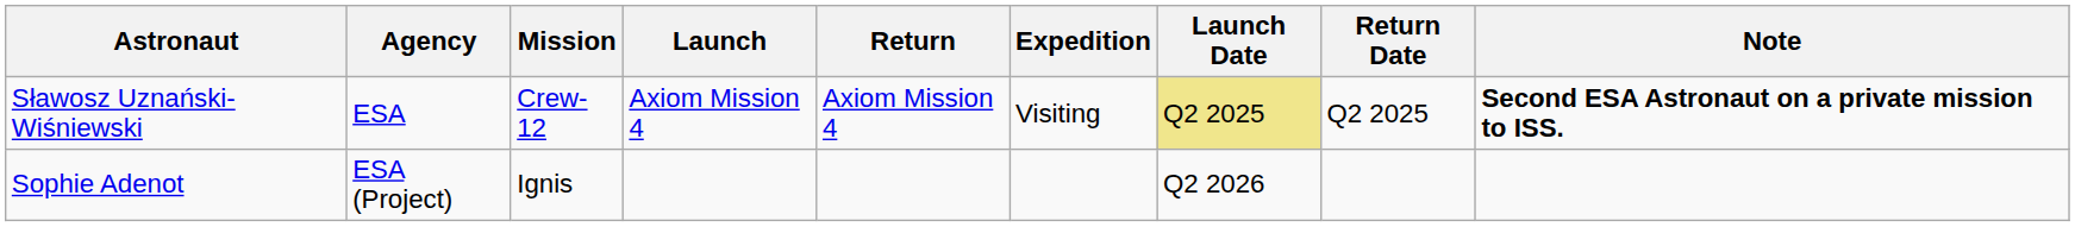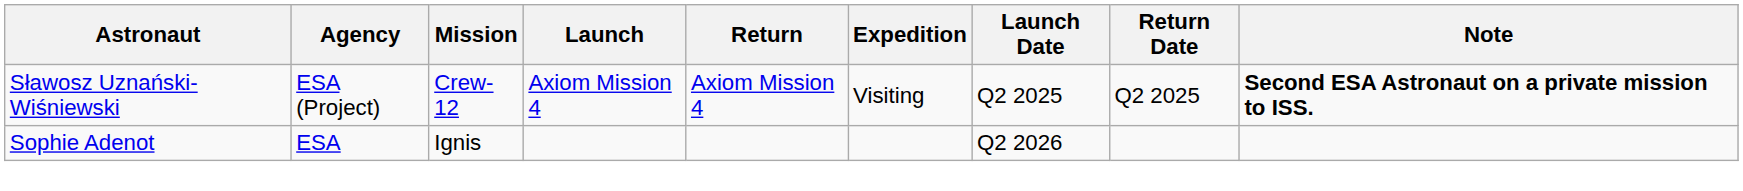 <table class="wikitable">
 <tr>
 <th>Astronaut</th>
 <th>Agency</th>
 <th>Mission</th>
 <th>Launch</th>
 <th>Return</th>
 <th>Expedition</th>
 <th>Launch Date</th>
 <th>Return Date</th>
 <th>Note</th>
 </tr>
 <tr>
 <td> <a href='#'>Sławosz Uznański-Wiśniewski</a></td>
-<td><a href='#'>ESA</a></td>
+<td><a href='#'>ESA</a> (Project)</td>
 <td><a href='#'>Crew-12</a></td>
 <td><a href='#'>Axiom Mission 4</a></td>
 <td><a href='#'>Axiom Mission 4</a></td>
 <td>Visiting</td>
-<td style="background: khaki;">Q2 2025</td>
+<td>Q2 2025</td>
 <td>Q2 2025</td>
 <td><strong>Second ESA Astronaut on a private mission to ISS.</strong></td>
 </tr>
 <tr>
 <td> <a href='#'>Sophie Adenot</a></td>
-<td><a href='#'>ESA</a> (Project)</td>
+<td><a href='#'>ESA</a></td>
 <td>Ignis</td>
 <td></td>
 <td></td>
 <td></td>
 <td>Q2 2026</td>
 <td></td>
 <td></td>
 </tr>
 </table>
